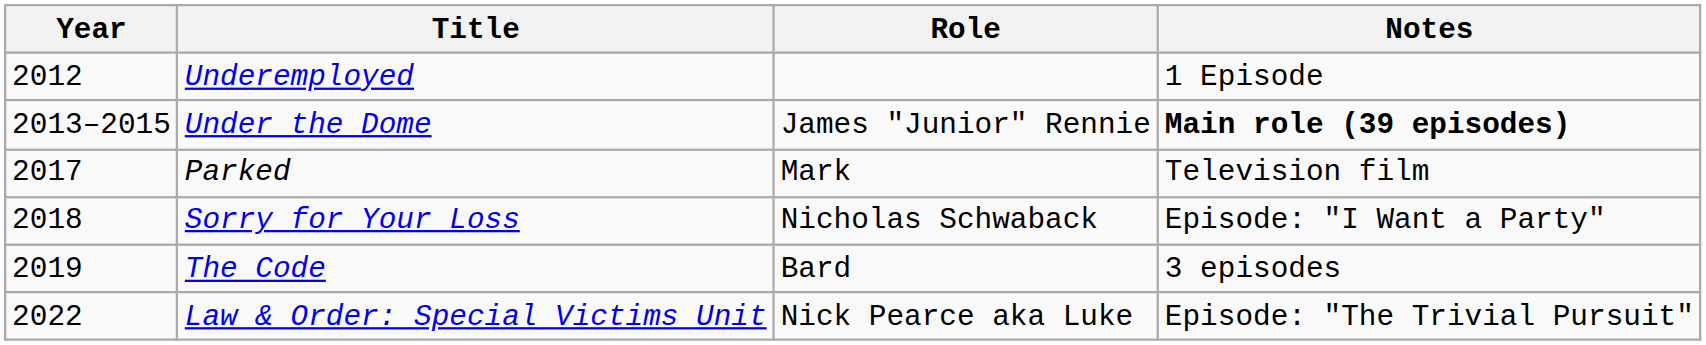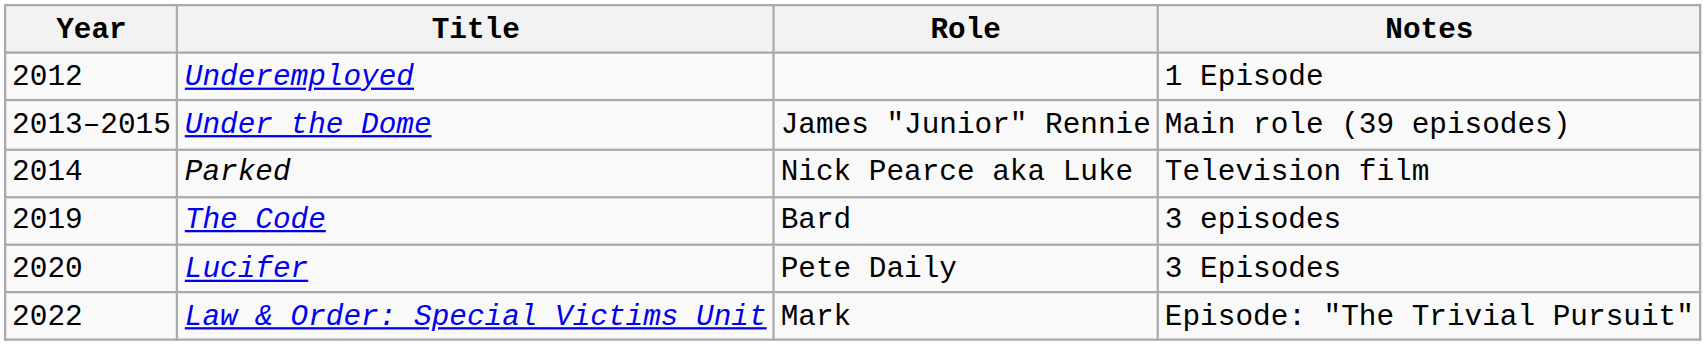 <table class="wikitable sortable">
 <tr>
 <th>Year</th>
 <th>Title</th>
 <th>Role</th>
 <th class="unsortable">Notes</th>
 </tr>
 <tr>
 <td>2012</td>
 <td><em><a href='#'>Underemployed</a></em></td>
 <td></td>
 <td>1 Episode</td>
 </tr>
 <tr>
 <td>2013–2015</td>
 <td><em><a href='#'>Under the Dome</a></em></td>
 <td>James "Junior" Rennie</td>
-<td><strong>Main role (39 episodes)</strong></td>
+<td>Main role (39 episodes)</td>
 </tr>
 <tr>
-<td>2017</td>
+<td>2014</td>
 <td><em>Parked</em></td>
-<td>Mark</td>
+<td>Nick Pearce aka Luke</td>
 <td>Television film</td>
-</tr>
-<tr>
-<td>2018</td>
-<td><em><a href='#'>Sorry for Your Loss</a></em></td>
-<td>Nicholas Schwaback</td>
-<td>Episode: "I Want a Party"</td>
 </tr>
 <tr>
 <td>2019</td>
 <td><em><a href='#'>The Code</a></em></td>
 <td>Bard</td>
 <td>3 episodes</td>
 </tr>
 <tr>
+<td>2020</td>
+<td><em><a href='#'>Lucifer</a></em></td>
+<td>Pete Daily</td>
+<td>3 Episodes</td>
+</tr>
+<tr>
 <td>2022</td>
 <td><em><a href='#'>Law & Order: Special Victims Unit</a></em></td>
-<td>Nick Pearce aka Luke</td>
+<td>Mark</td>
 <td>Episode: "The Trivial Pursuit"</td>
 </tr>
 </table>
